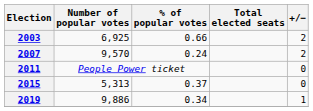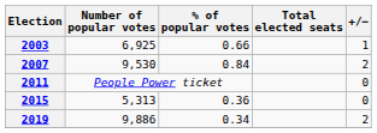 <table class="wikitable" style="text-align: right;">
 <tr align=center>
 <th>Election</th>
 <th>Number of<br>popular votes</th>
 <th>% of<br>popular votes</th>
 <th>Total<br>elected seats</th>
 <th>+/−</th>
 </tr>
 <tr>
 <th><a href='#'>2003</a></th>
 <td>6,925</td>
 <td>0.66</td>
 <td></td>
-<td>2</td>
+<td>1</td>
 </tr>
 <tr>
 <th><a href='#'>2007</a></th>
-<td>9,570</td>
-<td>0.24</td>
+<td>9,530</td>
+<td>0.84</td>
 <td></td>
 <td>2</td>
 </tr>
 <tr>
 <th><a href='#'>2011</a></th>
 <td colspan=2 align=center><em><a href='#'>People Power</a> ticket</em></td>
 <td></td>
 <td>0</td>
 </tr>
 <tr>
 <th><a href='#'>2015</a></th>
 <td>5,313</td>
-<td>0.37</td>
+<td>0.36</td>
 <td></td>
 <td>0</td>
 </tr>
 <tr>
 <th><a href='#'>2019</a></th>
 <td>9,886</td>
 <td>0.34</td>
 <td></td>
-<td>1</td>
+<td>2</td>
 </tr>
 <tr>
 </tr>
 </table>
